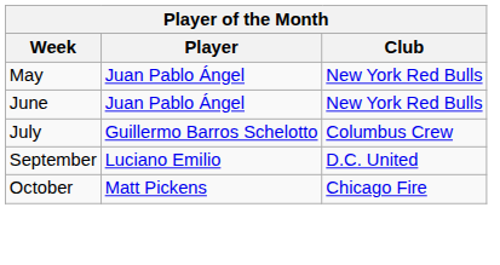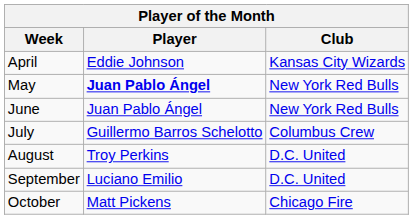 <table class="wikitable collapsible collapsed">
 <tr>
 <th colspan="3">Player of the Month</th>
 </tr>
 <tr>
 <th>Week</th>
 <th>Player</th>
 <th>Club</th>
 </tr>
 <tr>
+<td>April</td>
+<td> <a href='#'>Eddie Johnson</a></td>
+<td><a href='#'>Kansas City Wizards</a></td>
+</tr>
+<tr>
 <td>May</td>
-<td> <a href='#'>Juan Pablo Ángel</a></td>
+<td><strong> <a href='#'>Juan Pablo Ángel</a></strong></td>
 <td><a href='#'>New York Red Bulls</a></td>
 </tr>
 <tr>
 <td>June</td>
 <td> <a href='#'>Juan Pablo Ángel</a></td>
 <td><a href='#'>New York Red Bulls</a></td>
 </tr>
 <tr>
 <td>July</td>
 <td> <a href='#'>Guillermo Barros Schelotto</a></td>
 <td><a href='#'>Columbus Crew</a></td>
 </tr>
 <tr>
+<td>August</td>
+<td> <a href='#'>Troy Perkins</a></td>
+<td><a href='#'>D.C. United</a></td>
+</tr>
+<tr>
 <td>September</td>
 <td> <a href='#'>Luciano Emilio</a></td>
 <td><a href='#'>D.C. United</a></td>
 </tr>
 <tr>
 <td>October</td>
 <td>  <a href='#'>Matt Pickens</a></td>
 <td><a href='#'>Chicago Fire</a></td>
 </tr>
 </table>
